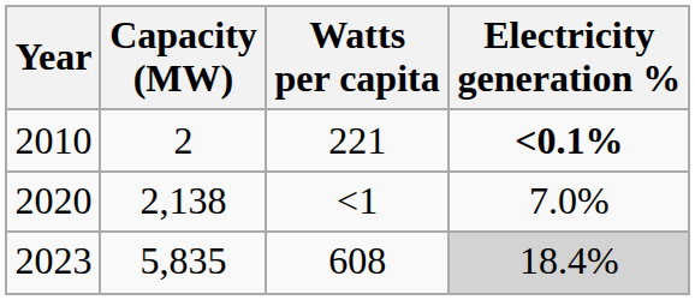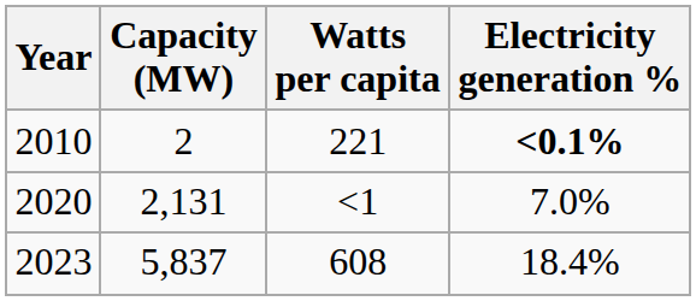 <table class="wikitable">
 <tr>
 <th>Year</th>
 <th>Capacity<br> (MW)</th>
 <th>Watts<br> per capita</th>
 <th>Electricity<br> generation %</th>
 </tr>
 <tr>
 <td align=right>2010</td>
 <td align=center>2</td>
 <td align=center>221</td>
 <td align=center><strong><0.1%</strong></td>
 </tr>
 <tr>
 <td align=right>2020</td>
-<td align=center>2,138</td>
+<td align=center>2,131</td>
 <td align=center><1</td>
 <td align=center>7.0%</td>
 </tr>
 <tr>
 <td align=right>2023</td>
-<td align=center>5,835</td>
+<td align=center>5,837</td>
 <td align=center>608</td>
-<td align=center style="background: lightgrey;">18.4%</td>
+<td align=center>18.4%</td>
 </tr>
 <tr>
 </tr>
 </table>
